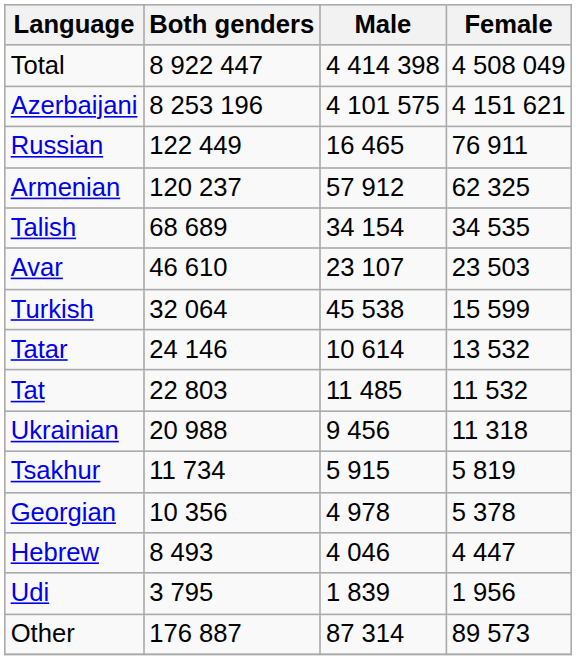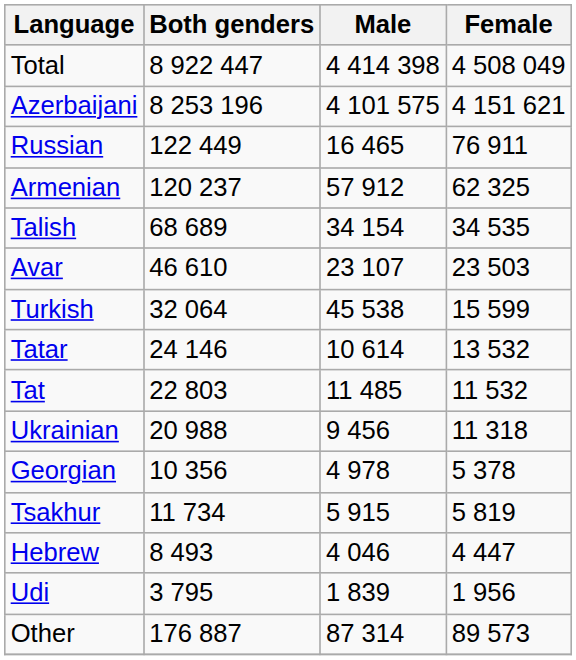 <table class="wikitable">
 <tr>
 <th>Language</th>
 <th>Both genders</th>
 <th>Male</th>
 <th>Female</th>
 </tr>
 <tr>
 <td>Total</td>
 <td>8 922 447</td>
 <td>4 414 398</td>
 <td>4 508 049</td>
 </tr>
 <tr>
 <td><a href='#'>Azerbaijani</a></td>
 <td>8 253 196</td>
 <td>4 101 575</td>
 <td>4 151 621</td>
 </tr>
 <tr>
 <td><a href='#'>Russian</a></td>
 <td>122 449</td>
 <td>16 465</td>
 <td>76 911</td>
 </tr>
 <tr>
 <td><a href='#'>Armenian</a></td>
 <td>120 237</td>
 <td>57 912</td>
 <td>62 325</td>
 </tr>
 <tr>
 <td><a href='#'>Talish</a></td>
 <td>68 689</td>
 <td>34 154</td>
 <td>34 535</td>
 </tr>
 <tr>
 <td><a href='#'>Avar</a></td>
 <td>46 610</td>
 <td>23 107</td>
 <td>23 503</td>
 </tr>
 <tr>
 <td><a href='#'>Turkish</a></td>
 <td>32 064</td>
 <td>45 538</td>
 <td>15 599</td>
 </tr>
 <tr>
 <td><a href='#'>Tatar</a></td>
 <td>24 146</td>
 <td>10 614</td>
 <td>13 532</td>
 </tr>
 <tr>
 <td><a href='#'>Tat</a></td>
 <td>22 803</td>
 <td>11 485</td>
 <td>11 532</td>
 </tr>
 <tr>
 <td><a href='#'>Ukrainian</a></td>
 <td>20 988</td>
 <td>9 456</td>
 <td>11 318</td>
 </tr>
 <tr>
+<td><a href='#'>Georgian</a></td>
+<td>10 356</td>
+<td>4 978</td>
+<td>5 378</td>
+</tr>
+<tr>
 <td><a href='#'>Tsakhur</a></td>
 <td>11 734</td>
 <td>5 915</td>
 <td>5 819</td>
-</tr>
-<tr>
-<td><a href='#'>Georgian</a></td>
-<td>10 356</td>
-<td>4 978</td>
-<td>5 378</td>
 </tr>
 <tr>
 <td><a href='#'>Hebrew</a></td>
 <td>8 493</td>
 <td>4 046</td>
 <td>4 447</td>
 </tr>
 <tr>
 <td><a href='#'>Udi</a></td>
 <td>3 795</td>
 <td>1 839</td>
 <td>1 956</td>
 </tr>
 <tr>
 <td>Other</td>
 <td>176 887</td>
 <td>87 314</td>
 <td>89 573</td>
 </tr>
 <tr>
 </tr>
 </table>
